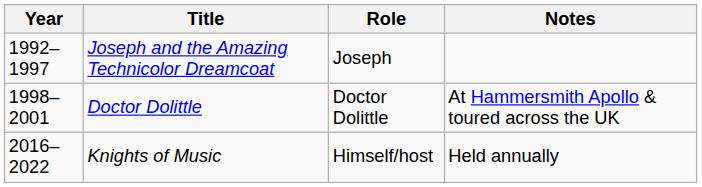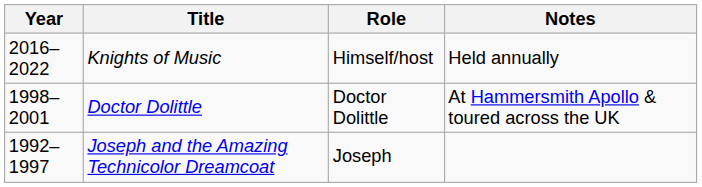 <table class="wikitable sortable">
 <tr>
 <th>Year</th>
 <th>Title</th>
 <th>Role</th>
 <th class="unsortable">Notes</th>
 </tr>
 <tr>
-<td>1992–1997</td>
-<td><em><a href='#'>Joseph and the Amazing Technicolor Dreamcoat</a></em></td>
-<td>Joseph</td>
-<td></td>
+<td>2016–2022</td>
+<td><em>Knights of Music</em></td>
+<td>Himself/host</td>
+<td>Held annually</td>
 </tr>
 <tr>
 <td>1998–2001</td>
 <td><em><a href='#'>Doctor Dolittle</a></em></td>
 <td>Doctor Dolittle</td>
 <td>At <a href='#'>Hammersmith Apollo</a> & toured across the UK</td>
 </tr>
 <tr>
-<td>2016–2022</td>
-<td><em>Knights of Music</em></td>
-<td>Himself/host</td>
-<td>Held annually</td>
+<td>1992–1997</td>
+<td><em><a href='#'>Joseph and the Amazing Technicolor Dreamcoat</a></em></td>
+<td>Joseph</td>
+<td></td>
 </tr>
 </table>
